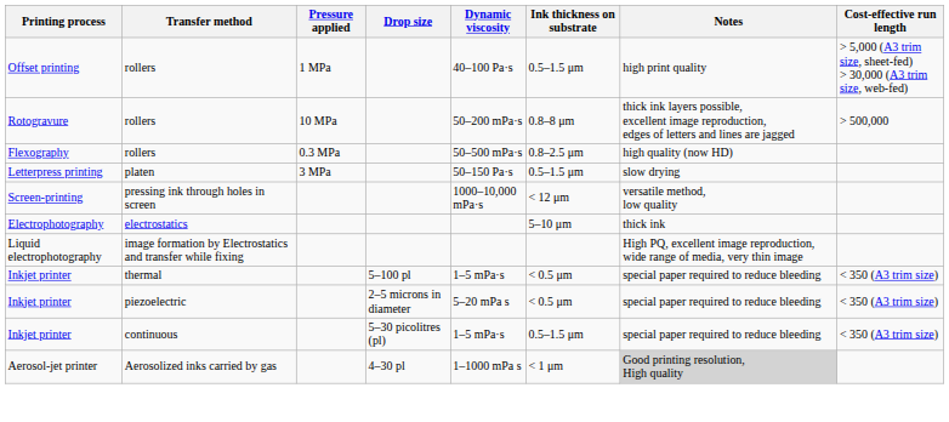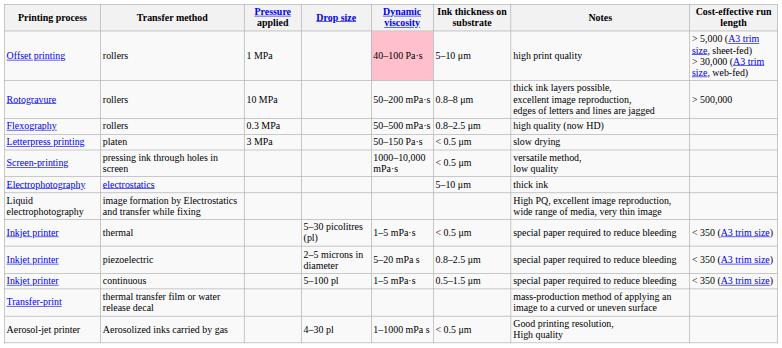 <table class="wikitable sortable">
 <tr>
 <th>Printing process</th>
 <th>Transfer method</th>
 <th><a href='#'>Pressure</a> applied</th>
 <th><a href='#'>Drop size</a></th>
 <th><a href='#'>Dynamic viscosity</a></th>
 <th>Ink thickness on substrate</th>
 <th class="unsortable">Notes</th>
 <th>Cost-effective run length </th>
 </tr>
 <tr>
 <td><a href='#'>Offset printing</a></td>
 <td>rollers</td>
 <td>1 MPa</td>
 <td></td>
-<td>40–100 Pa·s</td>
-<td>0.5–1.5 μm</td>
+<td style="background: pink;">40–100 Pa·s</td>
+<td>5–10 μm</td>
 <td>high print quality</td>
 <td>> 5,000 (<a href='#'>A3 trim size</a>, sheet-fed)<br>> 30,000 (<a href='#'>A3 trim size</a>, web-fed)</td>
 </tr>
 <tr>
 <td><a href='#'>Rotogravure</a></td>
 <td>rollers</td>
 <td>10 MPa</td>
 <td></td>
 <td>50–200 mPa·s</td>
 <td>0.8–8 μm</td>
 <td>thick ink layers possible, <br>excellent image reproduction, <br>edges of letters and lines are jagged</td>
 <td>> 500,000</td>
 </tr>
 <tr>
 <td><a href='#'>Flexography</a></td>
 <td>rollers</td>
 <td>0.3 MPa</td>
 <td></td>
 <td>50–500 mPa·s</td>
 <td>0.8–2.5 μm</td>
 <td>high quality (now HD)</td>
 <td></td>
 </tr>
 <tr>
 <td><a href='#'>Letterpress printing</a></td>
 <td>platen</td>
 <td>3 MPa</td>
 <td></td>
 <td>50–150 Pa·s</td>
-<td>0.5–1.5 μm</td>
+<td>< 0.5 μm</td>
 <td>slow drying</td>
 <td></td>
 </tr>
 <tr>
 <td><a href='#'>Screen-printing</a></td>
 <td>pressing ink through holes in screen</td>
 <td></td>
 <td></td>
 <td>1000–10,000 mPa·s</td>
-<td>< 12 μm</td>
+<td>< 0.5 μm</td>
 <td>versatile method, <br>low quality</td>
 <td></td>
 </tr>
 <tr>
 <td><a href='#'>Electrophotography</a></td>
 <td><a href='#'>electrostatics</a></td>
 <td></td>
 <td></td>
 <td></td>
 <td>5–10 μm</td>
 <td>thick ink</td>
 <td></td>
 </tr>
 <tr>
 <td>Liquid electrophotography</td>
 <td>image formation by Electrostatics and transfer while fixing</td>
 <td></td>
 <td></td>
 <td></td>
 <td></td>
 <td>High PQ, excellent image reproduction, wide range of media, very thin image</td>
 <td></td>
 </tr>
 <tr>
 <td><a href='#'>Inkjet printer</a></td>
 <td>thermal</td>
 <td></td>
-<td>5–100 pl</td>
+<td>5–30 picolitres (pl)</td>
 <td>1–5 mPa·s</td>
 <td>< 0.5 μm</td>
 <td>special paper required to reduce bleeding</td>
 <td>< 350 (<a href='#'>A3 trim size</a>)</td>
 </tr>
 <tr>
 <td><a href='#'>Inkjet printer</a></td>
 <td>piezoelectric</td>
 <td></td>
 <td>2–5 microns in diameter</td>
 <td>5–20 mPa s</td>
-<td>< 0.5 μm</td>
+<td>0.8–2.5 μm</td>
 <td>special paper required to reduce bleeding</td>
 <td>< 350 (<a href='#'>A3 trim size</a>)</td>
 </tr>
 <tr>
 <td><a href='#'>Inkjet printer</a></td>
 <td>continuous</td>
 <td></td>
-<td>5–30 picolitres (pl)</td>
+<td>5–100 pl</td>
 <td>1–5 mPa·s</td>
 <td>0.5–1.5 μm</td>
 <td>special paper required to reduce bleeding</td>
 <td>< 350 (<a href='#'>A3 trim size</a>)</td>
+</tr>
+<tr>
+<td><a href='#'>Transfer-print</a></td>
+<td>thermal transfer film or water release decal</td>
+<td></td>
+<td></td>
+<td></td>
+<td></td>
+<td>mass-production method of applying an image to a curved or uneven surface</td>
+<td></td>
 </tr>
 <tr>
 <td>Aerosol-jet printer</td>
 <td>Aerosolized inks carried by gas</td>
 <td></td>
 <td>4–30 pl</td>
 <td>1–1000 mPa s</td>
-<td>< 1 μm</td>
-<td style="background: lightgrey;">Good printing resolution, <br>High quality</td>
+<td>< 0.5 μm</td>
+<td>Good printing resolution, <br>High quality</td>
 <td></td>
 </tr>
 </table>
